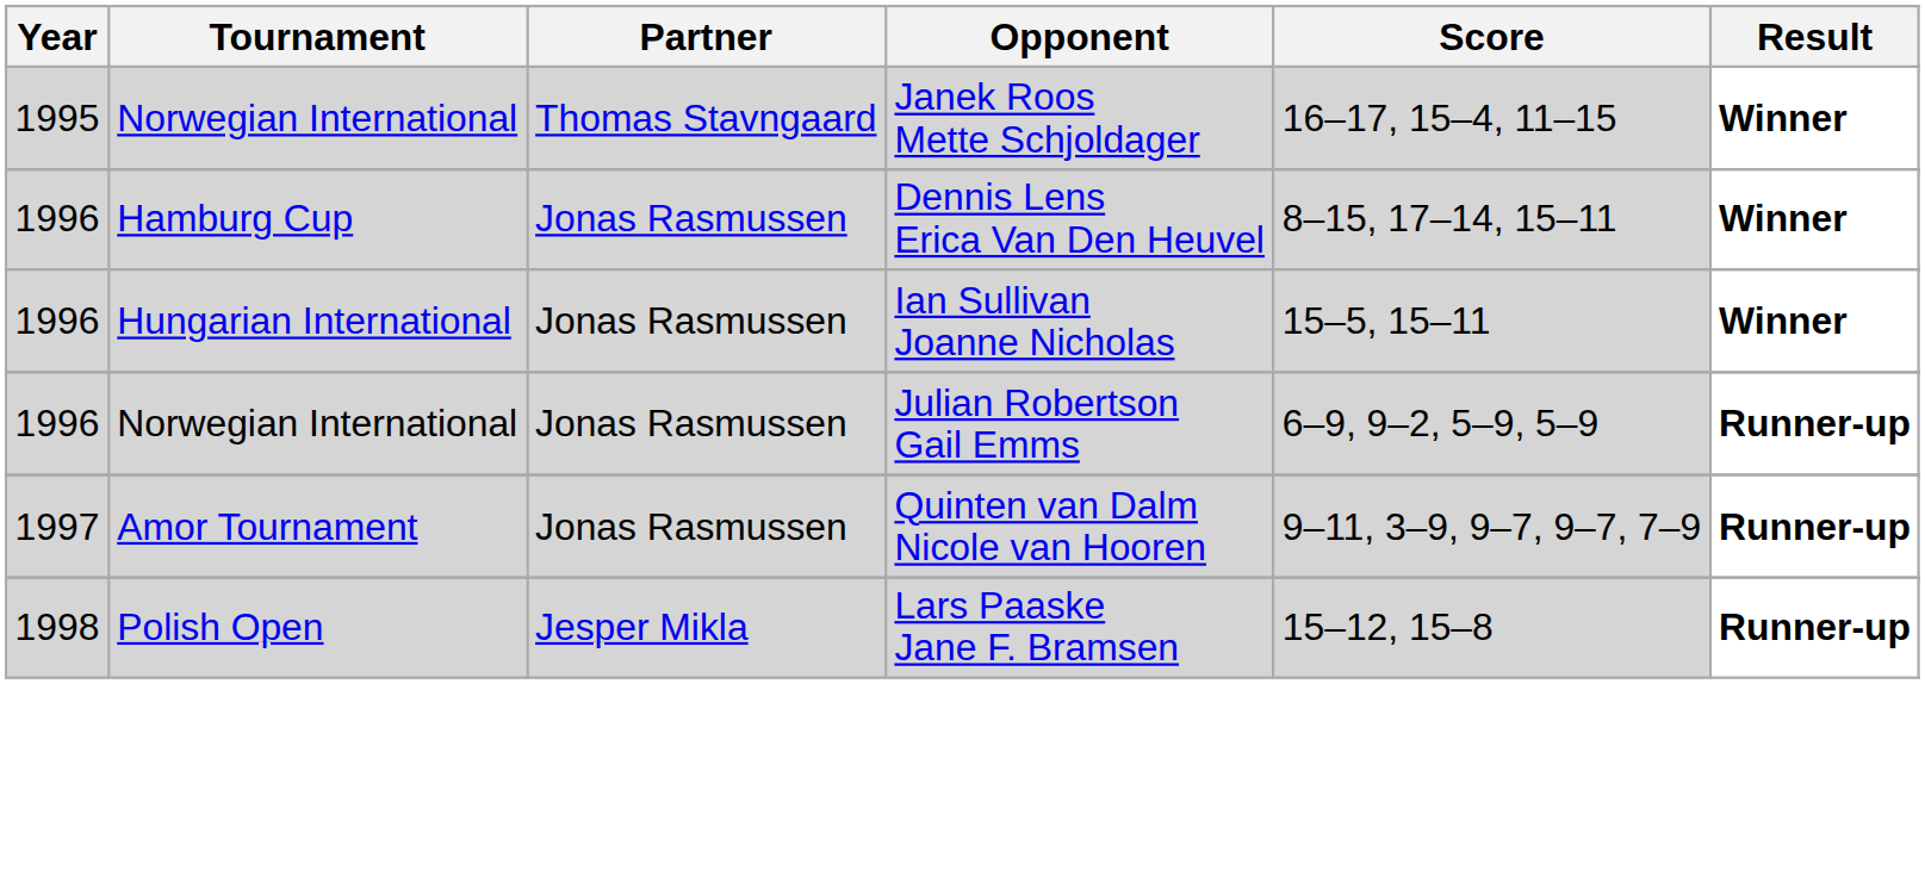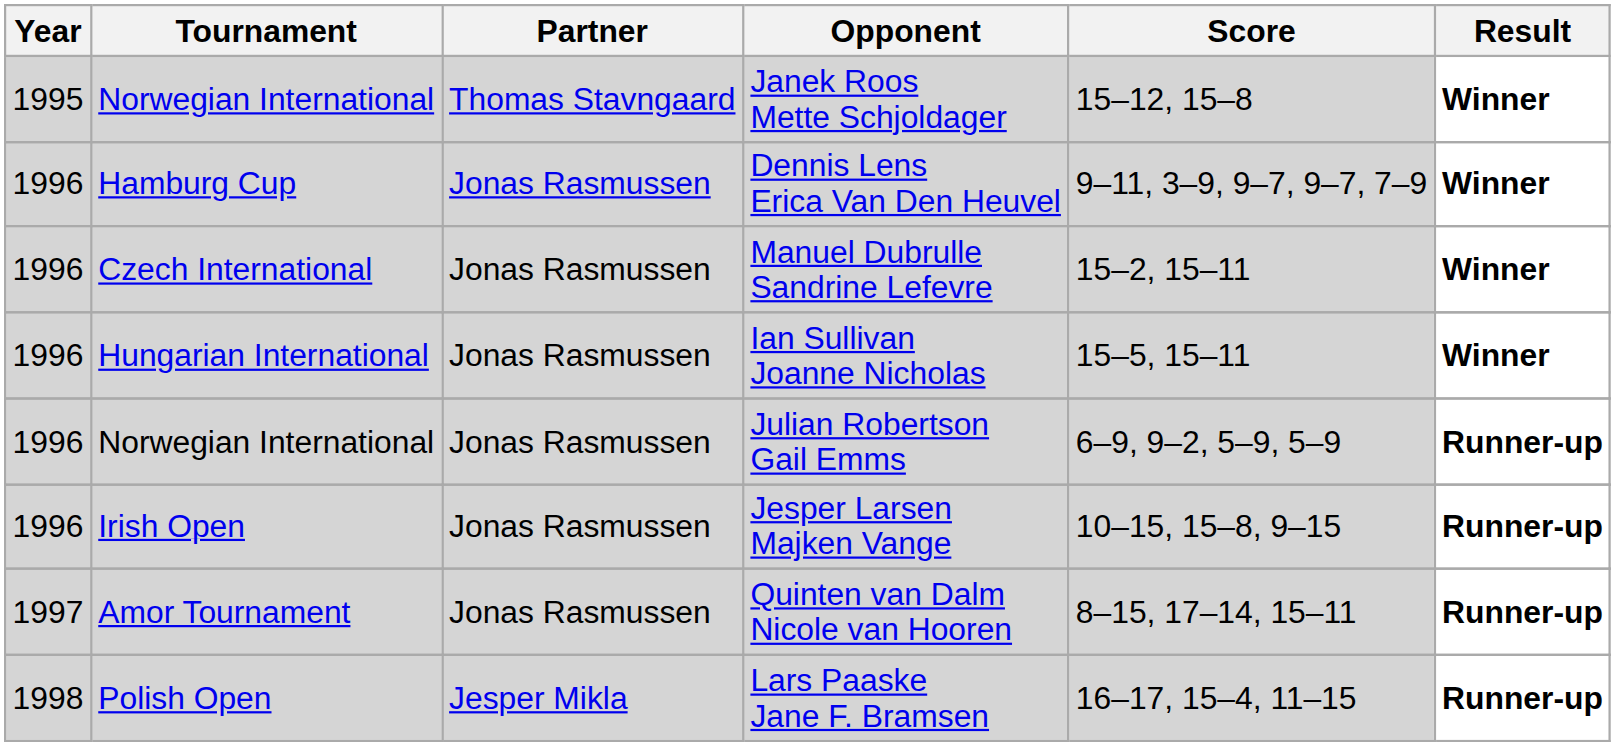 <table class="sortable wikitable" style="font-size: 90%;">
 <tr>
 <th>Year</th>
 <th>Tournament</th>
 <th>Partner</th>
 <th>Opponent</th>
 <th>Score</th>
 <th>Result</th>
 </tr>
 <tr style="background:#D5D5D5">
 <td align="center">1995</td>
 <td align="left"><a href='#'>Norwegian International</a></td>
 <td align="left"> <a href='#'>Thomas Stavngaard</a></td>
 <td align="left"> <a href='#'>Janek Roos</a> <br>  <a href='#'>Mette Schjoldager</a></td>
-<td align="left">16–17, 15–4, 11–15</td>
+<td align="left">15–12, 15–8</td>
 <td style="text-align:left; background:white"> <strong>Winner</strong></td>
 </tr>
 <tr>
 </tr>
 <tr style="background:#D5D5D5">
 <td align="center">1996</td>
 <td align="left"><a href='#'>Hamburg Cup</a></td>
 <td align="left"> <a href='#'>Jonas Rasmussen</a></td>
 <td align="left"> <a href='#'>Dennis Lens</a> <br>  <a href='#'>Erica Van Den Heuvel</a></td>
-<td align="left">8–15, 17–14, 15–11</td>
+<td align="left">9–11, 3–9, 9–7, 9–7, 7–9</td>
 <td style="text-align:left; background:white"> <strong>Winner</strong></td>
 </tr>
 <tr>
+</tr>
+<tr style="background:#D5D5D5">
+<td align="center">1996</td>
+<td align="left"><a href='#'>Czech International</a></td>
+<td align="left"> Jonas Rasmussen</td>
+<td align="left"> <a href='#'>Manuel Dubrulle</a> <br>  <a href='#'>Sandrine Lefevre</a></td>
+<td align="left">15–2, 15–11</td>
+<td style="text-align:left; background:white"> <strong>Winner</strong></td>
 </tr>
 <tr>
 </tr>
 <tr style="background:#D5D5D5">
 <td align="center">1996</td>
 <td align="left"><a href='#'>Hungarian International</a></td>
 <td align="left"> Jonas Rasmussen</td>
 <td align="left"> <a href='#'>Ian Sullivan</a> <br>  <a href='#'>Joanne Nicholas</a></td>
 <td align="left">15–5, 15–11</td>
 <td style="text-align:left; background:white"> <strong>Winner</strong></td>
 </tr>
 <tr>
 </tr>
 <tr style="background:#D5D5D5">
 <td align="center">1996</td>
 <td align="left">Norwegian International</td>
 <td align="left"> Jonas Rasmussen</td>
 <td align="left"> <a href='#'>Julian Robertson</a> <br>  <a href='#'>Gail Emms</a></td>
 <td align="left">6–9, 9–2, 5–9, 5–9</td>
 <td style="text-align:left; background:white"> <strong>Runner-up</strong></td>
 </tr>
 <tr>
 </tr>
+<tr style="background:#D5D5D5">
+<td align="center">1996</td>
+<td align="left"><a href='#'>Irish Open</a></td>
+<td align="left"> Jonas Rasmussen</td>
+<td align="left"> <a href='#'>Jesper Larsen</a> <br>  <a href='#'>Majken Vange</a></td>
+<td align="left">10–15, 15–8, 9–15</td>
+<td style="text-align:left; background:white"> <strong>Runner-up</strong></td>
+</tr>
 <tr>
 </tr>
 <tr style="background:#D5D5D5">
 <td align="center">1997</td>
 <td align="left"><a href='#'>Amor Tournament</a></td>
 <td align="left"> Jonas Rasmussen</td>
 <td align="left"> <a href='#'>Quinten van Dalm</a> <br>  <a href='#'>Nicole van Hooren</a></td>
-<td align="left">9–11, 3–9, 9–7, 9–7, 7–9</td>
+<td align="left">8–15, 17–14, 15–11</td>
 <td style="text-align:left; background:white"> <strong>Runner-up</strong></td>
 </tr>
 <tr>
 </tr>
 <tr style="background:#D5D5D5">
 <td align="center">1998</td>
 <td align="left"><a href='#'>Polish Open</a></td>
 <td align="left"> <a href='#'>Jesper Mikla</a></td>
 <td align="left"> <a href='#'>Lars Paaske</a> <br>  <a href='#'>Jane F. Bramsen</a></td>
-<td align="left">15–12, 15–8</td>
+<td align="left">16–17, 15–4, 11–15</td>
 <td style="text-align:left; background:white"> <strong>Runner-up</strong></td>
 </tr>
 </table>
